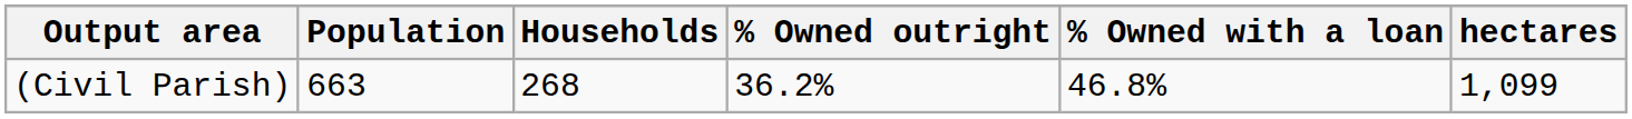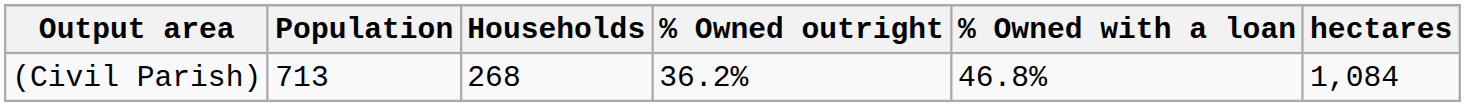 <table class="wikitable">
 <tr>
 </tr>
 <tr>
 <th>Output area</th>
 <th>Population</th>
 <th>Households</th>
 <th>% Owned outright</th>
 <th>% Owned with a loan</th>
 <th>hectares</th>
 </tr>
 <tr>
 <td>(Civil Parish)</td>
-<td>663</td>
+<td>713</td>
 <td>268</td>
 <td>36.2%</td>
 <td>46.8%</td>
-<td>1,099</td>
+<td>1,084</td>
 </tr>
 </table>
